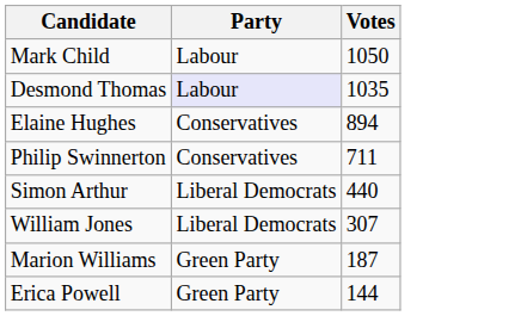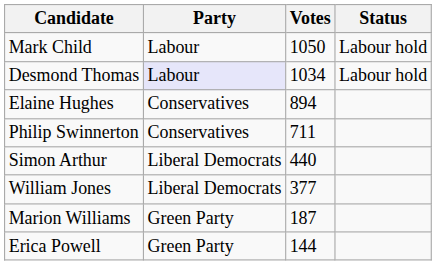 <table class="wikitable sortable">
 <tr>
 <th>Candidate</th>
 <th>Party</th>
 <th>Votes</th>
+<th>Status</th>
 </tr>
 <tr>
 <td>Mark Child</td>
 <td>Labour</td>
 <td>1050</td>
+<td>Labour hold</td>
 </tr>
 <tr>
 <td>Desmond Thomas</td>
 <td style="background: lavender;">Labour</td>
-<td>1035</td>
+<td>1034</td>
+<td>Labour hold</td>
 </tr>
 <tr>
 <td>Elaine Hughes</td>
 <td>Conservatives</td>
 <td>894</td>
+<td></td>
 </tr>
 <tr>
 <td>Philip Swinnerton</td>
 <td>Conservatives</td>
 <td>711</td>
+<td></td>
 </tr>
 <tr>
 <td>Simon Arthur</td>
 <td>Liberal Democrats</td>
 <td>440</td>
+<td></td>
 </tr>
 <tr>
 <td>William Jones</td>
 <td>Liberal Democrats</td>
-<td>307</td>
+<td>377</td>
+<td></td>
 </tr>
 <tr>
 <td>Marion Williams</td>
 <td>Green Party</td>
 <td>187</td>
+<td></td>
 </tr>
 <tr>
 <td>Erica Powell</td>
 <td>Green Party</td>
 <td>144</td>
+<td></td>
 </tr>
 </table>
